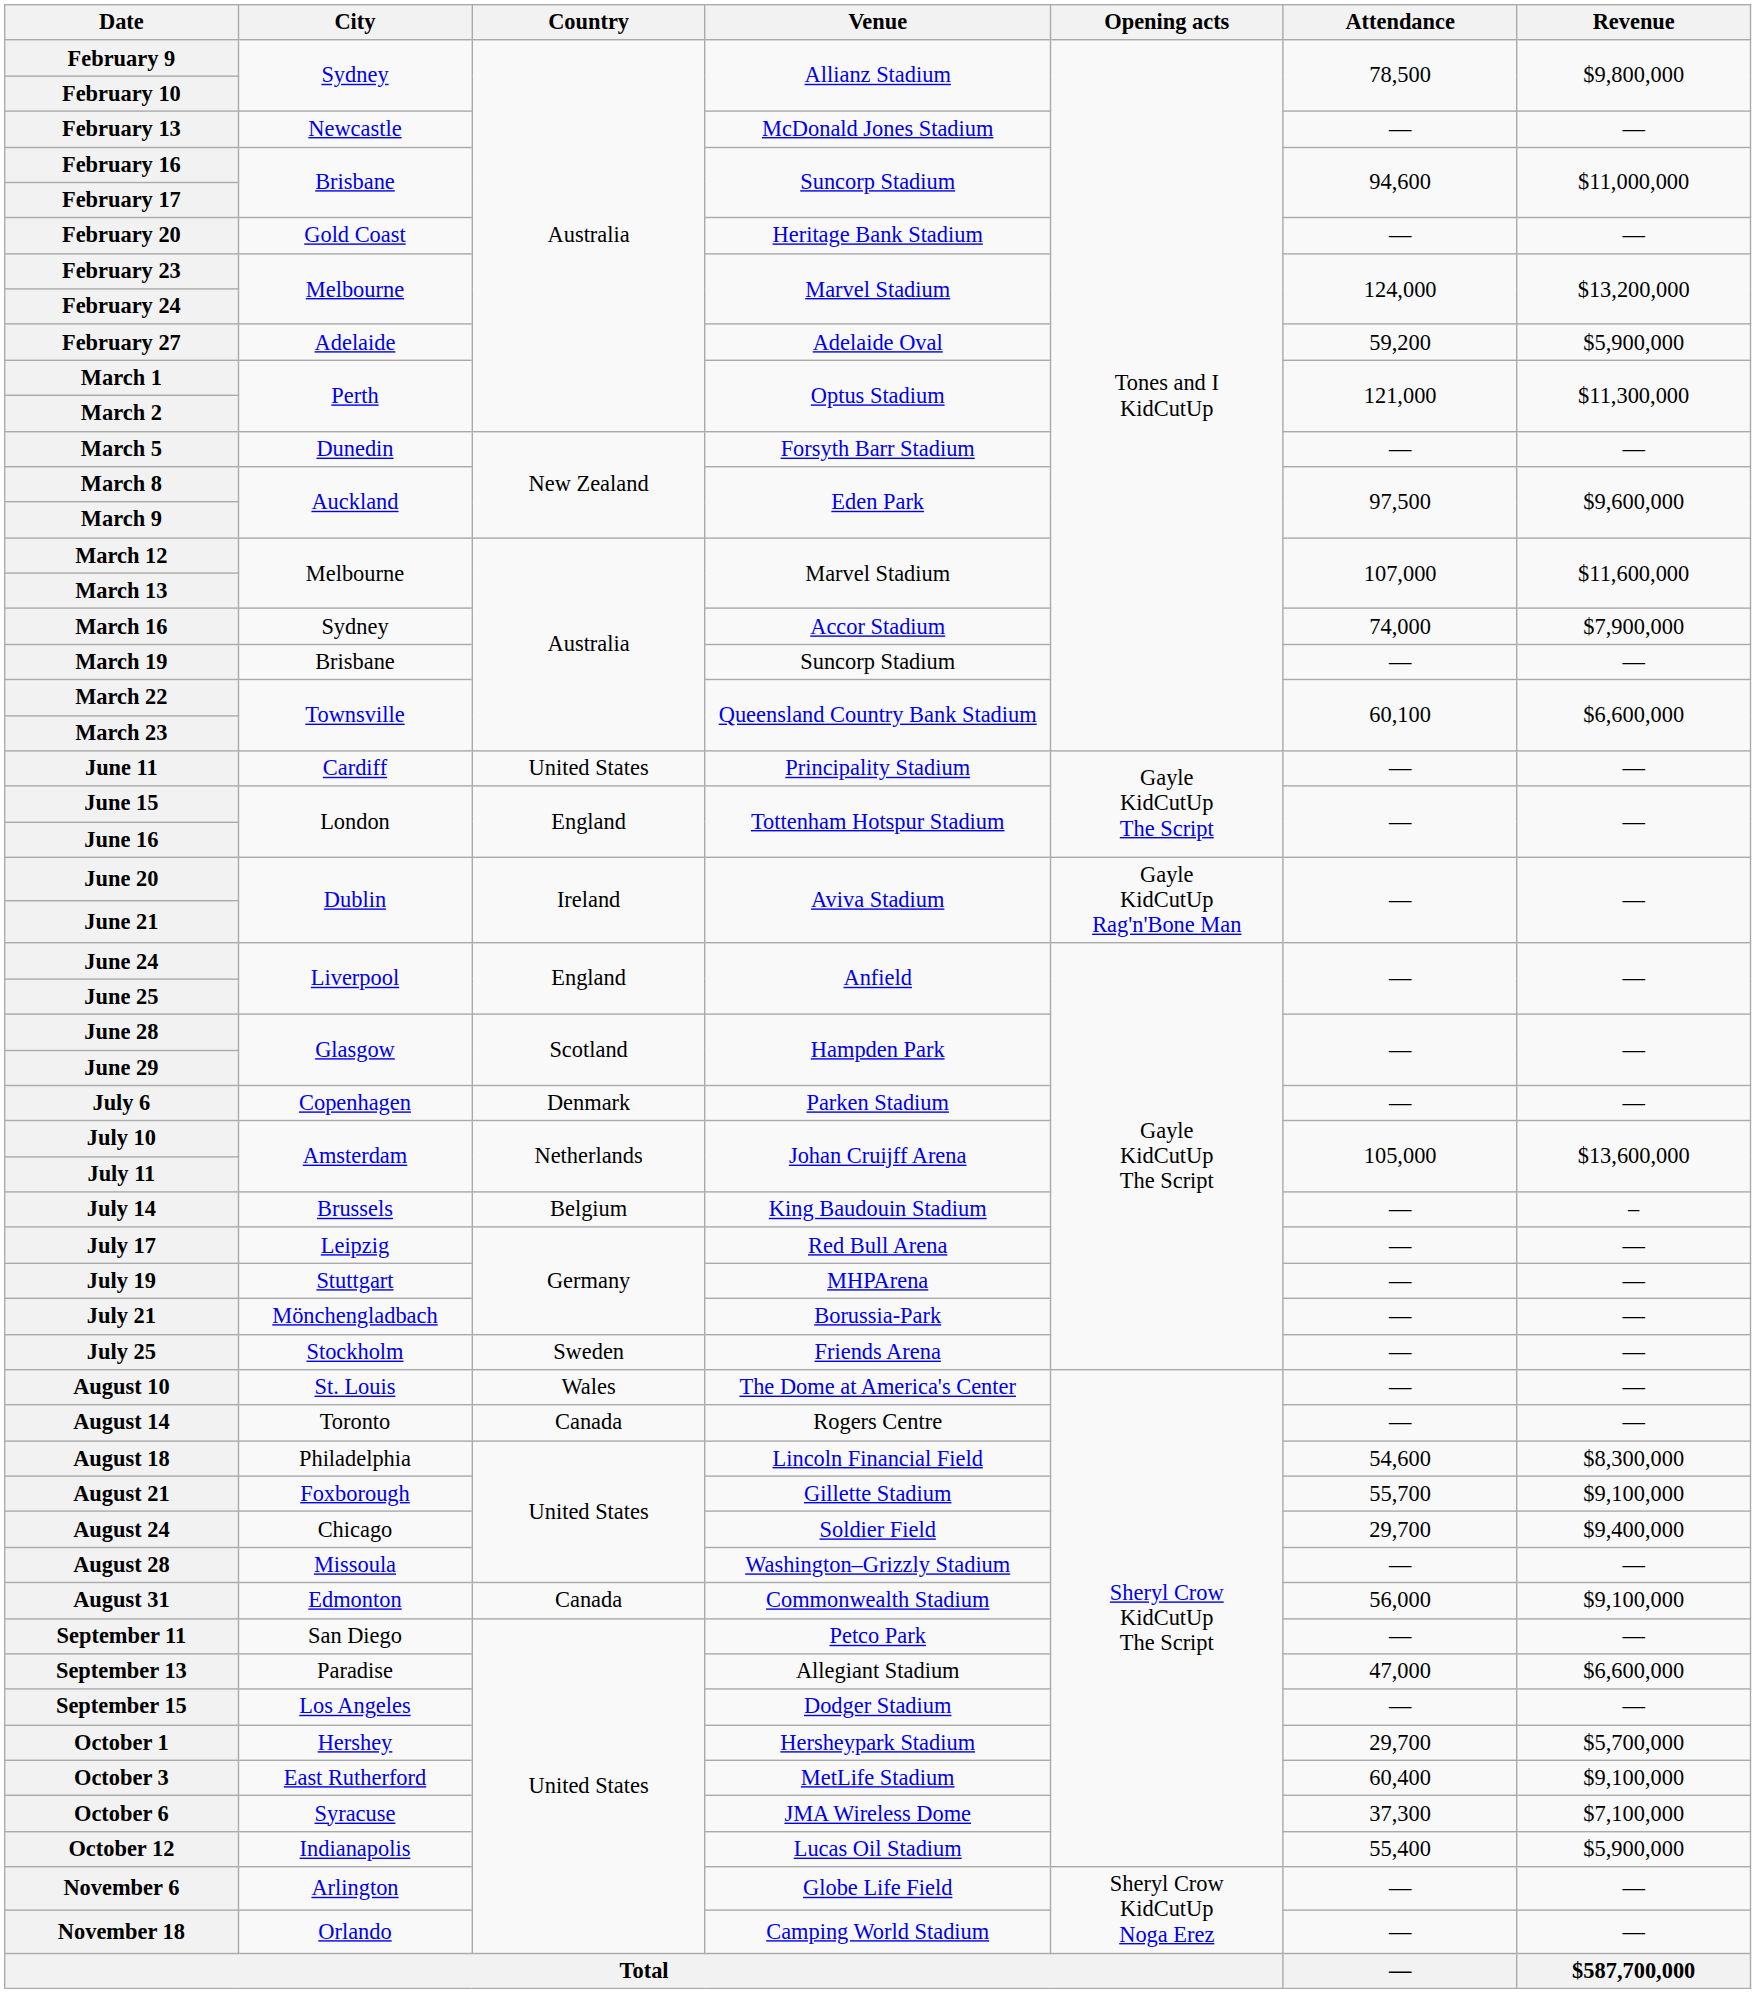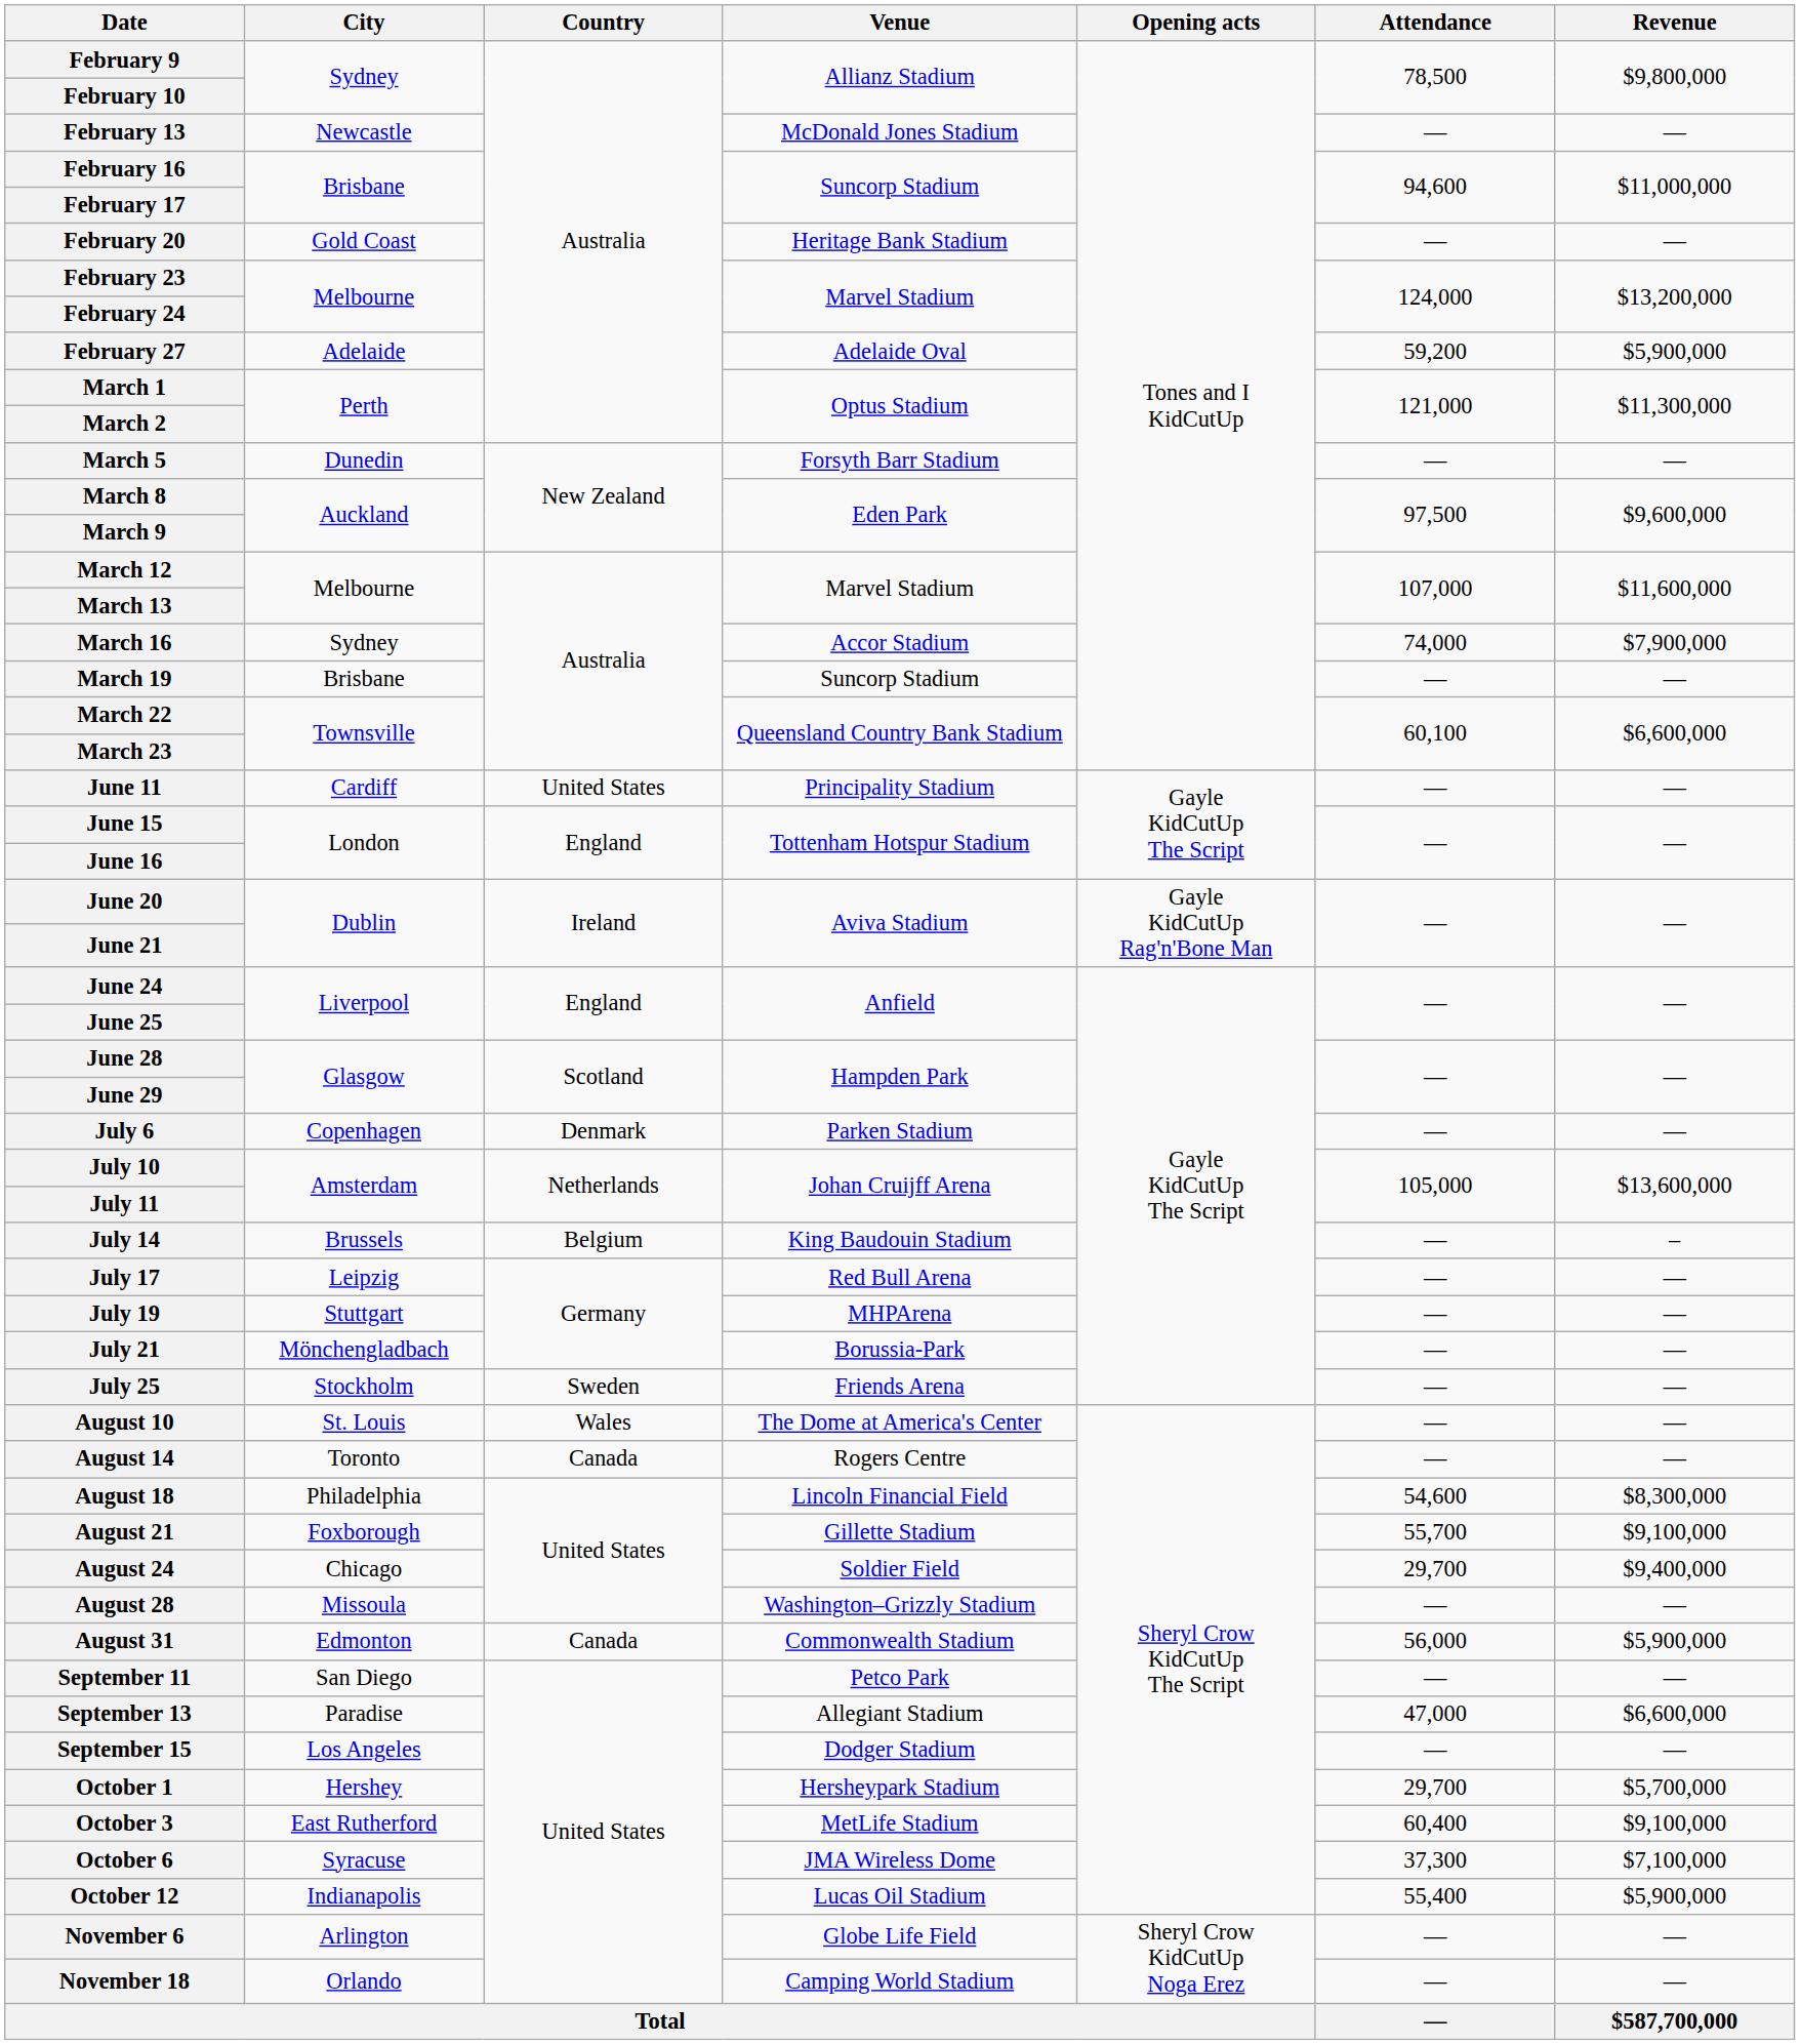 <table class="wikitable plainrowheaders" style="text-align:center;">
 <tr>
 <th scope="col" style="width:10em;">Date</th>
 <th scope="col" style="width:10em;">City</th>
 <th scope="col" style="width:10em;">Country</th>
 <th scope="col" style="width:15em;">Venue</th>
 <th scope="col" style="width:10em;">Opening acts</th>
 <th scope="col" style="width:10em;">Attendance</th>
 <th scope="col" style="width:10em;">Revenue</th>
 </tr>
 <tr>
 <th scope="row" style="text-align:center;">February 9</th>
 <td rowspan="2"><a href='#'>Sydney</a></td>
 <td rowspan="11">Australia</td>
 <td rowspan="2"><a href='#'>Allianz Stadium</a></td>
 <td rowspan="20">Tones and I <br>KidCutUp</td>
 <td rowspan="2">78,500</td>
 <td rowspan="2">$9,800,000</td>
 </tr>
 <tr>
 <th scope="row" style="text-align:center;">February 10</th>
 </tr>
 <tr>
 <th scope="row" style="text-align:center;">February 13</th>
 <td><a href='#'>Newcastle</a></td>
 <td><a href='#'>McDonald Jones Stadium</a></td>
 <td>—</td>
 <td>—</td>
 </tr>
 <tr>
 <th scope="row" style="text-align:center;">February 16</th>
 <td rowspan="2"><a href='#'>Brisbane</a></td>
 <td rowspan="2"><a href='#'>Suncorp Stadium</a></td>
 <td rowspan="2">94,600</td>
 <td rowspan="2">$11,000,000</td>
 </tr>
 <tr>
 <th scope="row" style="text-align:center;">February 17</th>
 </tr>
 <tr>
 <th scope="row" style="text-align:center;">February 20</th>
 <td><a href='#'>Gold Coast</a></td>
 <td><a href='#'>Heritage Bank Stadium</a></td>
 <td>—</td>
 <td>—</td>
 </tr>
 <tr>
 <th scope="row" style="text-align:center;">February 23</th>
 <td rowspan="2"><a href='#'>Melbourne</a></td>
 <td rowspan="2"><a href='#'>Marvel Stadium</a></td>
 <td rowspan="2">124,000</td>
 <td rowspan="2">$13,200,000</td>
 </tr>
 <tr>
 <th scope="row" style="text-align:center;">February 24</th>
 </tr>
 <tr>
 <th scope="row" style="text-align:center;">February 27</th>
 <td><a href='#'>Adelaide</a></td>
 <td><a href='#'>Adelaide Oval</a></td>
 <td>59,200</td>
 <td>$5,900,000</td>
 </tr>
 <tr>
 <th scope="row" style="text-align:center;">March 1</th>
 <td rowspan="2"><a href='#'>Perth</a></td>
 <td rowspan="2"><a href='#'>Optus Stadium</a></td>
 <td rowspan="2">121,000</td>
 <td rowspan="2">$11,300,000</td>
 </tr>
 <tr>
 <th scope="row" style="text-align:center;">March 2</th>
 </tr>
 <tr>
 <th scope="row" style="text-align:center;">March 5</th>
 <td><a href='#'>Dunedin</a></td>
 <td rowspan="3">New Zealand</td>
 <td><a href='#'>Forsyth Barr Stadium</a></td>
 <td>—</td>
 <td>—</td>
 </tr>
 <tr>
 <th scope="row" style="text-align:center;">March 8</th>
 <td rowspan="2"><a href='#'>Auckland</a></td>
 <td rowspan="2"><a href='#'>Eden Park</a></td>
 <td rowspan="2">97,500</td>
 <td rowspan="2">$9,600,000</td>
 </tr>
 <tr>
 <th scope="row" style="text-align:center;">March 9</th>
 </tr>
 <tr>
 <th scope="row" style="text-align:center;">March 12</th>
 <td rowspan="2">Melbourne</td>
 <td rowspan="6">Australia</td>
 <td rowspan="2">Marvel Stadium</td>
 <td rowspan="2">107,000</td>
 <td rowspan="2">$11,600,000</td>
 </tr>
 <tr>
 <th scope="row" style="text-align:center;">March 13</th>
 </tr>
 <tr>
 <th scope="row" style="text-align:center;">March 16</th>
 <td>Sydney</td>
 <td><a href='#'>Accor Stadium</a></td>
 <td>74,000</td>
 <td>$7,900,000</td>
 </tr>
 <tr>
 <th scope="row" style="text-align:center;">March 19</th>
 <td>Brisbane</td>
 <td>Suncorp Stadium</td>
 <td>—</td>
 <td>—</td>
 </tr>
 <tr>
 <th scope="row" style="text-align:center;">March 22</th>
 <td rowspan="2"><a href='#'>Townsville</a></td>
 <td rowspan="2"><a href='#'>Queensland Country Bank Stadium</a></td>
 <td rowspan="2">60,100</td>
 <td rowspan="2">$6,600,000</td>
 </tr>
 <tr>
 <th scope="row" style="text-align:center;">March 23</th>
 </tr>
 <tr>
 <th scope="row" style="text-align:center;">June 11</th>
 <td><a href='#'>Cardiff</a></td>
 <td>United States</td>
 <td><a href='#'>Principality Stadium</a></td>
 <td rowspan="3">Gayle <br>KidCutUp <br><a href='#'>The Script</a></td>
 <td>—</td>
 <td>—</td>
 </tr>
 <tr>
 <th scope="row" style="text-align:center;">June 15</th>
 <td rowspan="2">London</td>
 <td rowspan="2">England</td>
 <td rowspan="2"><a href='#'>Tottenham Hotspur Stadium</a></td>
 <td rowspan="2">—</td>
 <td rowspan="2">—</td>
 </tr>
 <tr>
 <th scope="row" style="text-align:center;">June 16</th>
 </tr>
 <tr>
 <th scope="row" style="text-align:center;">June 20</th>
 <td rowspan="2"><a href='#'>Dublin</a></td>
 <td rowspan="2">Ireland</td>
 <td rowspan="2"><a href='#'>Aviva Stadium</a></td>
 <td rowspan="2">Gayle <br>KidCutUp <br><a href='#'>Rag'n'Bone Man</a></td>
 <td rowspan="2">—</td>
 <td rowspan="2">—</td>
 </tr>
 <tr>
 <th scope="row" style="text-align:center;">June 21</th>
 </tr>
 <tr>
 <th scope="row" style="text-align:center;">June 24</th>
 <td rowspan="2"><a href='#'>Liverpool</a></td>
 <td rowspan="2">England</td>
 <td rowspan="2"><a href='#'>Anfield</a></td>
 <td rowspan="12">Gayle <br>KidCutUp <br>The Script</td>
 <td rowspan="2">—</td>
 <td rowspan="2">—</td>
 </tr>
 <tr>
 <th scope="row" style="text-align:center;">June 25</th>
 </tr>
 <tr>
 <th scope="row" style="text-align:center;">June 28</th>
 <td rowspan="2"><a href='#'>Glasgow</a></td>
 <td rowspan="2">Scotland</td>
 <td rowspan="2"><a href='#'>Hampden Park</a></td>
 <td rowspan="2">—</td>
 <td rowspan="2">—</td>
 </tr>
 <tr>
 <th scope="row" style="text-align:center;">June 29</th>
 </tr>
 <tr>
 <th scope="row" style="text-align:center;">July 6</th>
 <td><a href='#'>Copenhagen</a></td>
 <td>Denmark</td>
 <td><a href='#'>Parken Stadium</a></td>
 <td>—</td>
 <td>—</td>
 </tr>
 <tr>
 <th scope="row" style="text-align:center;">July 10</th>
 <td rowspan="2"><a href='#'>Amsterdam</a></td>
 <td rowspan="2">Netherlands</td>
 <td rowspan="2"><a href='#'>Johan Cruijff Arena</a></td>
 <td rowspan="2">105,000</td>
 <td rowspan="2">$13,600,000</td>
 </tr>
 <tr>
 <th scope="row" style="text-align:center;">July 11</th>
 </tr>
 <tr>
 <th scope="row" style="text-align:center;">July 14</th>
 <td><a href='#'>Brussels</a></td>
 <td>Belgium</td>
 <td><a href='#'>King Baudouin Stadium</a></td>
 <td>—</td>
 <td>–</td>
 </tr>
 <tr>
 <th scope="row" style="text-align:center;">July 17</th>
 <td><a href='#'>Leipzig</a></td>
 <td rowspan="3">Germany</td>
 <td><a href='#'>Red Bull Arena</a></td>
 <td>—</td>
 <td>—</td>
 </tr>
 <tr>
 <th scope="row" style="text-align:center;">July 19</th>
 <td><a href='#'>Stuttgart</a></td>
 <td><a href='#'>MHPArena</a></td>
 <td>—</td>
 <td>—</td>
 </tr>
 <tr>
 <th scope="row" style="text-align:center;">July 21</th>
 <td><a href='#'>Mönchengladbach</a></td>
 <td><a href='#'>Borussia-Park</a></td>
 <td>—</td>
 <td>—</td>
 </tr>
 <tr>
 <th scope="row" style="text-align:center;">July 25</th>
 <td><a href='#'>Stockholm</a></td>
 <td>Sweden</td>
 <td><a href='#'>Friends Arena</a></td>
 <td>—</td>
 <td>—</td>
 </tr>
 <tr>
 <th scope="row" style="text-align:center;">August 10</th>
 <td><a href='#'>St. Louis</a></td>
 <td>Wales</td>
 <td><a href='#'>The Dome at America's Center</a></td>
 <td rowspan="14"><a href='#'>Sheryl Crow</a> <br>KidCutUp <br>The Script</td>
 <td>—</td>
 <td>—</td>
 </tr>
 <tr>
 <th scope="row" style="text-align:center;">August 14</th>
 <td>Toronto</td>
 <td>Canada</td>
 <td>Rogers Centre</td>
 <td>—</td>
 <td>—</td>
 </tr>
 <tr>
 <th scope="row" style="text-align:center;">August 18</th>
 <td>Philadelphia</td>
 <td rowspan="4">United States</td>
 <td><a href='#'>Lincoln Financial Field</a></td>
 <td>54,600</td>
 <td>$8,300,000</td>
 </tr>
 <tr>
 <th scope="row" style="text-align:center;">August 21</th>
 <td><a href='#'>Foxborough</a></td>
 <td><a href='#'>Gillette Stadium</a></td>
 <td>55,700</td>
 <td>$9,100,000</td>
 </tr>
 <tr>
 <th scope="row" style="text-align:center;">August 24</th>
 <td>Chicago</td>
 <td><a href='#'>Soldier Field</a></td>
 <td>29,700</td>
 <td>$9,400,000</td>
 </tr>
 <tr>
 <th scope="row" style="text-align:center;">August 28</th>
 <td><a href='#'>Missoula</a></td>
 <td><a href='#'>Washington–Grizzly Stadium</a></td>
 <td>—</td>
 <td>—</td>
 </tr>
 <tr>
 <th scope="row" style="text-align:center;">August 31</th>
 <td><a href='#'>Edmonton</a></td>
 <td>Canada</td>
 <td><a href='#'>Commonwealth Stadium</a></td>
 <td>56,000</td>
-<td>$9,100,000</td>
+<td>$5,900,000</td>
 </tr>
 <tr>
 <th scope="row" style="text-align:center;">September 11</th>
 <td>San Diego</td>
 <td rowspan="9">United States</td>
 <td><a href='#'>Petco Park</a></td>
 <td>—</td>
 <td>—</td>
 </tr>
 <tr>
 <th scope="row" style="text-align:center;">September 13</th>
 <td>Paradise</td>
 <td>Allegiant Stadium</td>
 <td>47,000</td>
 <td>$6,600,000</td>
 </tr>
 <tr>
 <th scope="row" style="text-align:center;">September 15</th>
 <td><a href='#'>Los Angeles</a></td>
 <td><a href='#'>Dodger Stadium</a></td>
 <td>—</td>
 <td>—</td>
 </tr>
 <tr>
 <th scope="row" style="text-align:center;">October 1</th>
 <td><a href='#'>Hershey</a></td>
 <td><a href='#'>Hersheypark Stadium</a></td>
 <td>29,700</td>
 <td>$5,700,000</td>
 </tr>
 <tr>
 <th scope="row" style="text-align:center;">October 3</th>
 <td><a href='#'>East Rutherford</a></td>
 <td><a href='#'>MetLife Stadium</a></td>
 <td>60,400</td>
 <td>$9,100,000</td>
 </tr>
 <tr>
 <th scope="row" style="text-align:center;">October 6</th>
 <td><a href='#'>Syracuse</a></td>
 <td><a href='#'>JMA Wireless Dome</a></td>
 <td>37,300</td>
 <td>$7,100,000</td>
 </tr>
 <tr>
 <th scope="row" style="text-align:center;">October 12</th>
 <td><a href='#'>Indianapolis</a></td>
 <td><a href='#'>Lucas Oil Stadium</a></td>
 <td>55,400</td>
 <td>$5,900,000</td>
 </tr>
 <tr>
 <th scope="row" style="text-align:center;">November 6</th>
 <td><a href='#'>Arlington</a></td>
 <td><a href='#'>Globe Life Field</a></td>
 <td rowspan="2">Sheryl Crow <br>KidCutUp<br><a href='#'>Noga Erez</a></td>
 <td>—</td>
 <td>—</td>
 </tr>
 <tr>
 <th scope="row" style="text-align:center;">November 18</th>
 <td><a href='#'>Orlando</a></td>
 <td><a href='#'>Camping World Stadium</a></td>
 <td>—</td>
 <td>—</td>
 </tr>
 <tr>
 <th colspan="5">Total</th>
 <th>—</th>
 <th>$587,700,000</th>
 </tr>
 </table>
